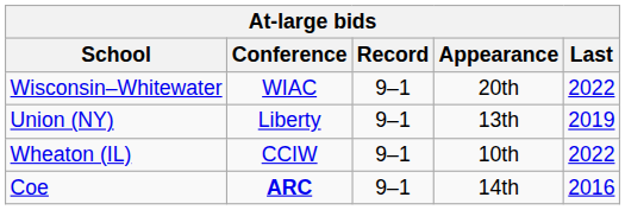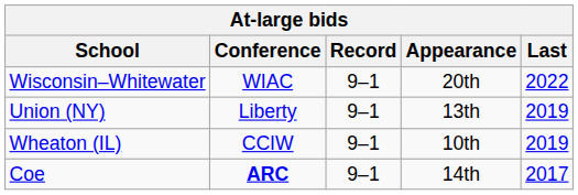 <table class="wikitable sortable" style="text-align: left;">
 <tr>
 <th colspan="8" style=>At-large bids</th>
 </tr>
 <tr>
 <th>School</th>
 <th>Conference</th>
 <th>Record</th>
 <th>Appearance</th>
 <th>Last</th>
 </tr>
 <tr>
 <td><a href='#'>Wisconsin–Whitewater</a></td>
 <td align=center><a href='#'>WIAC</a></td>
 <td align=center>9–1</td>
 <td align=center>20th</td>
 <td><a href='#'>2022</a></td>
 </tr>
 <tr>
 <td><a href='#'>Union (NY)</a></td>
 <td align=center><a href='#'>Liberty</a></td>
 <td align=center>9–1</td>
 <td align=center>13th</td>
 <td><a href='#'>2019</a></td>
 </tr>
 <tr>
 <td><a href='#'>Wheaton (IL)</a></td>
 <td align=center><a href='#'>CCIW</a></td>
 <td align=center>9–1</td>
 <td align=center>10th</td>
-<td><a href='#'>2022</a></td>
+<td><a href='#'>2019</a></td>
 </tr>
 <tr>
 <td><a href='#'>Coe</a></td>
 <td align=center><strong><a href='#'>ARC</a></strong></td>
 <td align=center>9–1</td>
 <td align=center>14th</td>
-<td><a href='#'>2016</a></td>
+<td><a href='#'>2017</a></td>
 </tr>
 </table>
